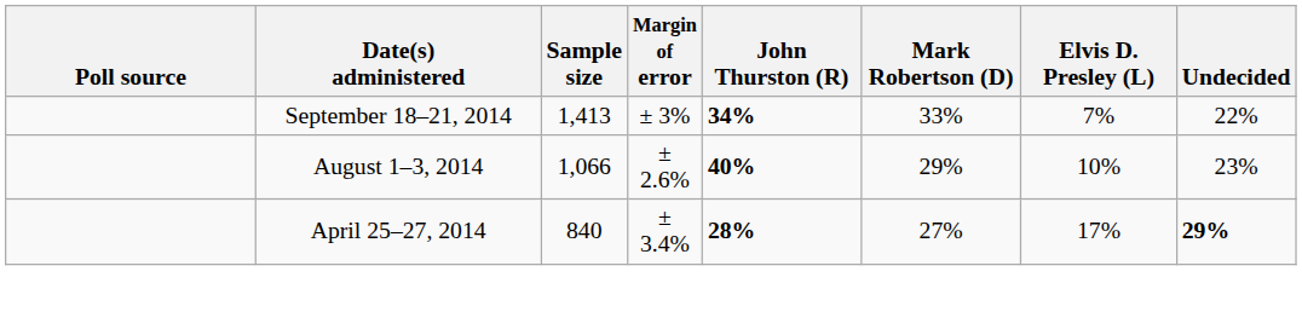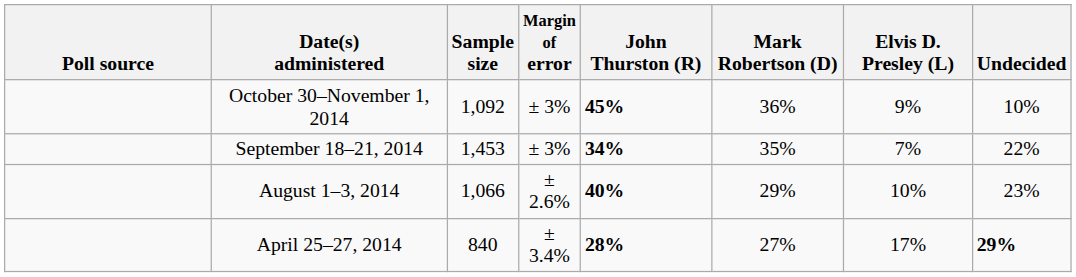 <table class="wikitable">
 <tr valign= bottom>
 <th style="width:180px;">Poll source</th>
 <th style="width:200px;">Date(s)<br>administered</th>
 <th class=small>Sample<br>size</th>
 <th class=small><small>Margin of</small><br>error</th>
 <th style="width:105px;">John<br>Thurston (R)</th>
 <th style="width:105px;">Mark<br>Robertson (D)</th>
 <th style="width:105px;">Elvis D.<br>Presley (L)</th>
 <th style="width:50px;">Undecided</th>
 </tr>
 <tr>
 <td></td>
+<td align=center>October 30–November 1, 2014</td>
+<td align=center>1,092</td>
+<td align=center>± 3%</td>
+<td><strong>45%</strong></td>
+<td align=center>36%</td>
+<td align=center>9%</td>
+<td align=center>10%</td>
+</tr>
+<tr>
+<td></td>
 <td align=center>September 18–21, 2014</td>
-<td align=center>1,413</td>
+<td align=center>1,453</td>
 <td align=center>± 3%</td>
 <td><strong>34%</strong></td>
-<td align=center>33%</td>
+<td align=center>35%</td>
 <td align=center>7%</td>
 <td align=center>22%</td>
 </tr>
 <tr>
 <td></td>
 <td align=center>August 1–3, 2014</td>
 <td align=center>1,066</td>
 <td align=center>± 2.6%</td>
 <td><strong>40%</strong></td>
 <td align=center>29%</td>
 <td align=center>10%</td>
 <td align=center>23%</td>
 </tr>
 <tr>
 <td></td>
 <td align=center>April 25–27, 2014</td>
 <td align=center>840</td>
 <td align=center>± 3.4%</td>
 <td><strong>28%</strong></td>
 <td align=center>27%</td>
 <td align=center>17%</td>
 <td><strong>29%</strong></td>
 </tr>
 </table>
